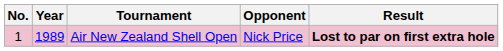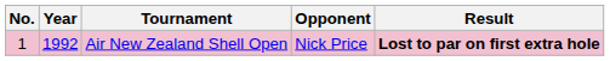 <table class="wikitable" style="font-size:95%;">
 <tr>
 <th>No.</th>
 <th>Year</th>
 <th>Tournament</th>
 <th>Opponent</th>
 <th>Result</th>
 </tr>
 <tr style="background:#F2C1D1;">
 <td align=center>1</td>
-<td><a href='#'>1989</a></td>
+<td><a href='#'>1992</a></td>
 <td><a href='#'>Air New Zealand Shell Open</a></td>
 <td> <a href='#'>Nick Price</a></td>
 <td><strong>Lost to par on first extra hole</strong></td>
 </tr>
 </table>
